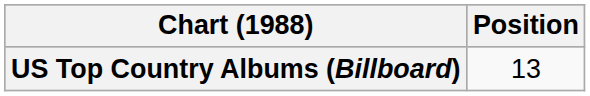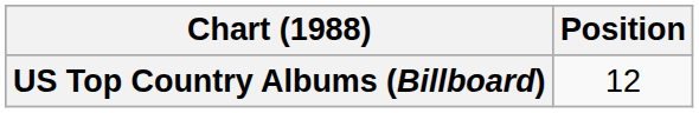 <table class="wikitable plainrowheaders" style="text-align:center">
 <tr>
 <th scope="col">Chart (1988)</th>
 <th scope="col">Position</th>
 </tr>
 <tr>
 <th scope="row">US Top Country Albums (<em>Billboard</em>)</th>
-<td>13</td>
+<td>12</td>
 </tr>
 </table>
